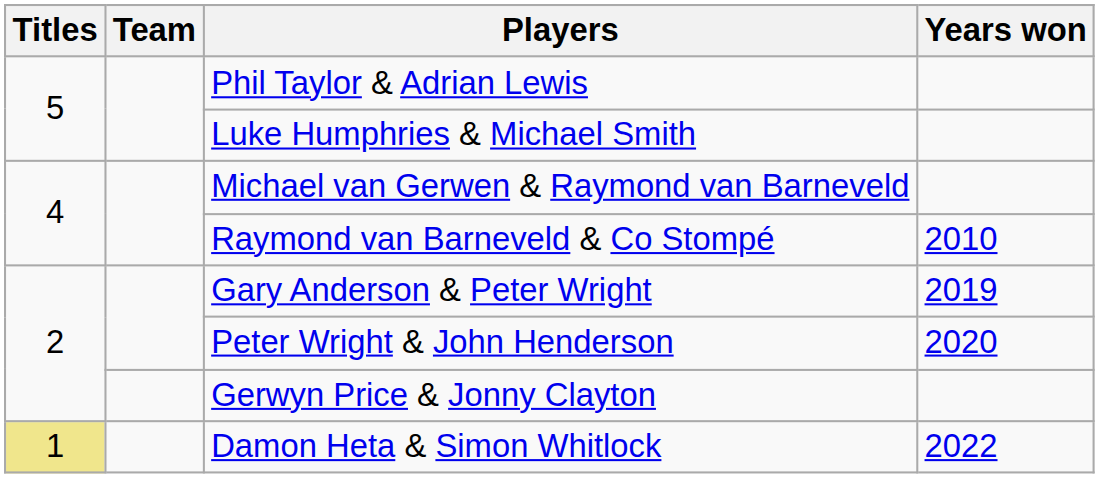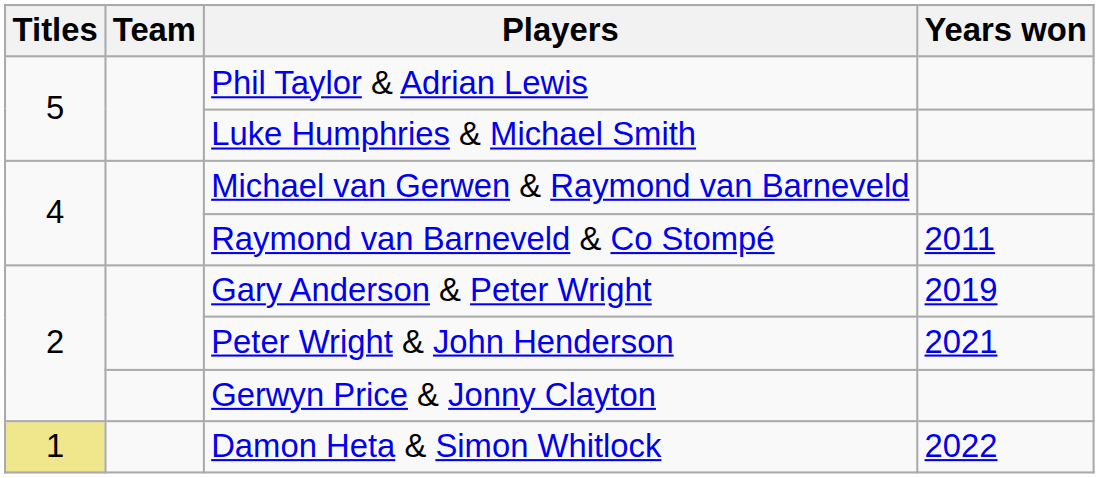 <table class="wikitable style="font-size:100%; text-align: left; width:70%">
 <tr>
 <th>Titles</th>
 <th>Team</th>
 <th>Players</th>
 <th>Years won</th>
 </tr>
 <tr>
 <td rowspan=2 align=center>5</td>
 <td rowspan=2></td>
 <td><a href='#'>Phil Taylor</a> & <a href='#'>Adrian Lewis</a></td>
 <td></td>
 </tr>
 <tr>
 <td><a href='#'>Luke Humphries</a> & <a href='#'>Michael Smith</a></td>
 <td></td>
 </tr>
 <tr>
 <td rowspan=2 align=center>4</td>
 <td rowspan=2></td>
 <td><a href='#'>Michael van Gerwen</a> & <a href='#'>Raymond van Barneveld</a></td>
 <td></td>
 </tr>
 <tr>
 <td><a href='#'>Raymond van Barneveld</a> & <a href='#'>Co Stompé</a></td>
-<td><a href='#'>2010</a></td>
+<td><a href='#'>2011</a></td>
 </tr>
 <tr>
 <td rowspan=3 align=center>2</td>
 <td rowspan=2></td>
 <td><a href='#'>Gary Anderson</a> & <a href='#'>Peter Wright</a></td>
 <td><a href='#'>2019</a></td>
 </tr>
 <tr>
 <td><a href='#'>Peter Wright</a> & <a href='#'>John Henderson</a></td>
-<td><a href='#'>2020</a></td>
+<td><a href='#'>2021</a></td>
 </tr>
 <tr>
 <td></td>
 <td><a href='#'>Gerwyn Price</a> & <a href='#'>Jonny Clayton</a></td>
 <td></td>
 </tr>
 <tr>
 <td rowspan=1 align=center style="background: khaki;">1</td>
 <td></td>
 <td><a href='#'>Damon Heta</a> & <a href='#'>Simon Whitlock</a></td>
 <td><a href='#'>2022</a></td>
 </tr>
 </table>
